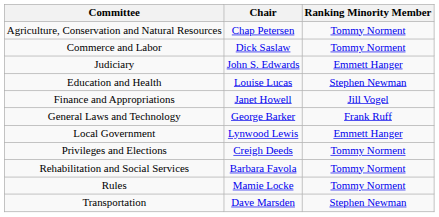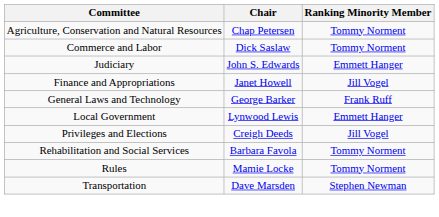 <table class = "wikitable">
 <tr>
 <th>Committee</th>
 <th>Chair</th>
 <th>Ranking Minority Member</th>
 </tr>
 <tr align = center>
 <td>Agriculture, Conservation and Natural Resources</td>
 <td><a href='#'>Chap Petersen</a></td>
 <td><a href='#'>Tommy Norment</a></td>
 </tr>
 <tr align = center>
 <td>Commerce and Labor</td>
 <td><a href='#'>Dick Saslaw</a></td>
 <td><a href='#'>Tommy Norment</a></td>
 </tr>
 <tr align = center>
 <td>Judiciary</td>
 <td><a href='#'>John S. Edwards</a></td>
 <td><a href='#'>Emmett Hanger</a></td>
 </tr>
 <tr align = center>
-<td>Education and Health</td>
-<td><a href='#'>Louise Lucas</a></td>
-<td><a href='#'>Stephen Newman</a></td>
-</tr>
-<tr align = center>
 <td>Finance and Appropriations</td>
 <td><a href='#'>Janet Howell</a></td>
 <td><a href='#'>Jill Vogel</a></td>
 </tr>
 <tr align = center>
 <td>General Laws and Technology</td>
 <td><a href='#'>George Barker</a></td>
 <td><a href='#'>Frank Ruff</a></td>
 </tr>
 <tr align = center>
 <td>Local Government</td>
 <td><a href='#'>Lynwood Lewis</a></td>
 <td><a href='#'>Emmett Hanger</a></td>
 </tr>
 <tr align = center>
 <td>Privileges and Elections</td>
 <td><a href='#'>Creigh Deeds</a></td>
-<td><a href='#'>Tommy Norment</a></td>
+<td><a href='#'>Jill Vogel</a></td>
 </tr>
 <tr align = center>
 <td>Rehabilitation and Social Services</td>
 <td><a href='#'>Barbara Favola</a></td>
 <td><a href='#'>Tommy Norment</a></td>
 </tr>
 <tr align = center>
 <td>Rules</td>
 <td><a href='#'>Mamie Locke</a></td>
 <td><a href='#'>Tommy Norment</a></td>
 </tr>
 <tr align = center>
 <td>Transportation</td>
 <td><a href='#'>Dave Marsden</a></td>
 <td><a href='#'>Stephen Newman</a></td>
 </tr>
 </table>
